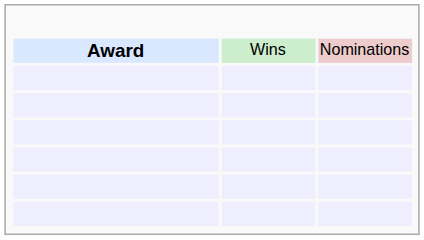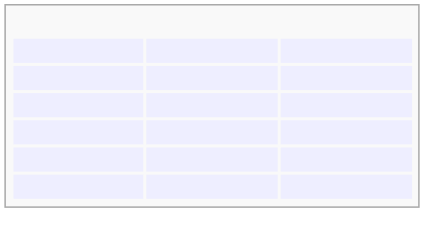 <table class="infobox" style="width: 22em; text-align: left; font-size: 78%; vertical-align: middle;">
 <tr>
 <td colspan="3" style="text-align:center;"> <br> </td>
-</tr>
-<tr style="background:#d9e8ff; text-align:center;">
-<th style="vertical-align: middle;">Award</th>
-<td style="background:#cec; font-size:8pt; width:60px;">Wins</td>
-<td style="background:#ecc; font-size:8pt; width:60px;">Nominations</td>
 </tr>
 <tr style="background:#eef;">
 <td style="text-align:center;"><br></td>
 <td></td>
 <td></td>
 </tr>
 <tr style="background:#eef;">
 <td style="text-align:center;"><br></td>
 <td></td>
 <td></td>
 </tr>
 <tr style="background:#eef;">
 <td style="text-align:center;"><br></td>
 <td></td>
 <td></td>
 </tr>
 <tr style="background:#eef;">
 <td style="text-align:center;"><br></td>
 <td></td>
 <td></td>
 </tr>
 <tr style="background:#eef;">
 <td style="text-align:center;"><br></td>
 <td></td>
 <td></td>
 </tr>
 <tr style="background:#eef;">
 <td style="text-align:center;"><br></td>
 <td></td>
 <td></td>
 </tr>
 </table>
